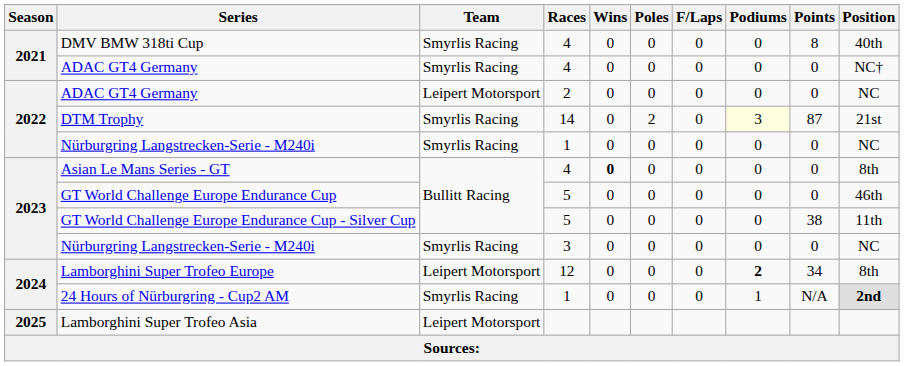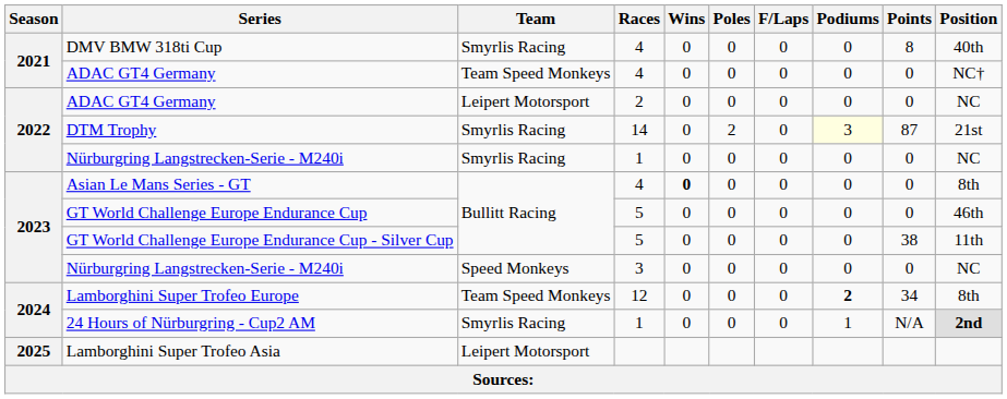 <table class="wikitable" style="font-size: 90%; text-align:center">
 <tr>
 <th>Season</th>
 <th>Series</th>
 <th>Team</th>
 <th>Races</th>
 <th>Wins</th>
 <th>Poles</th>
 <th>F/Laps</th>
 <th>Podiums</th>
 <th>Points</th>
 <th>Position</th>
 </tr>
 <tr>
 <th rowspan="2">2021</th>
 <td align=left>DMV BMW 318ti Cup</td>
 <td align=left>Smyrlis Racing</td>
 <td>4</td>
 <td>0</td>
 <td>0</td>
 <td>0</td>
 <td>0</td>
 <td>8</td>
 <td>40th</td>
 </tr>
 <tr>
 <td align=left><a href='#'>ADAC GT4 Germany</a></td>
-<td align=left>Smyrlis Racing</td>
+<td align=left>Team Speed Monkeys</td>
 <td>4</td>
 <td>0</td>
 <td>0</td>
 <td>0</td>
 <td>0</td>
 <td>0</td>
 <td>NC†</td>
 </tr>
 <tr>
 <th rowspan="3">2022</th>
 <td align=left><a href='#'>ADAC GT4 Germany</a></td>
 <td align=left>Leipert Motorsport</td>
 <td>2</td>
 <td>0</td>
 <td>0</td>
 <td>0</td>
 <td>0</td>
 <td>0</td>
 <td>NC</td>
 </tr>
 <tr>
 <td align=left><a href='#'>DTM Trophy</a></td>
 <td align=left>Smyrlis Racing</td>
 <td>14</td>
 <td>0</td>
 <td>2</td>
 <td>0</td>
 <td style="background: lightyellow;">3</td>
 <td>87</td>
 <td>21st</td>
 </tr>
 <tr>
 <td align=left><a href='#'>Nürburgring Langstrecken-Serie - M240i</a></td>
 <td align=left>Smyrlis Racing</td>
 <td>1</td>
 <td>0</td>
 <td>0</td>
 <td>0</td>
 <td>0</td>
 <td>0</td>
 <td>NC</td>
 </tr>
 <tr>
 <th rowspan="4">2023</th>
 <td align=left><a href='#'>Asian Le Mans Series - GT</a></td>
 <td rowspan=" 3"align=left>Bullitt Racing</td>
 <td>4</td>
 <td><strong>0</strong></td>
 <td>0</td>
 <td>0</td>
 <td>0</td>
 <td>0</td>
 <td>8th</td>
 </tr>
 <tr>
 <td align=left><a href='#'>GT World Challenge Europe Endurance Cup</a></td>
 <td>5</td>
 <td>0</td>
 <td>0</td>
 <td>0</td>
 <td>0</td>
 <td>0</td>
 <td>46th</td>
 </tr>
 <tr>
 <td align=left><a href='#'>GT World Challenge Europe Endurance Cup - Silver Cup</a></td>
 <td>5</td>
 <td>0</td>
 <td>0</td>
 <td>0</td>
 <td>0</td>
 <td>38</td>
 <td>11th</td>
 </tr>
 <tr>
 <td align=left><a href='#'>Nürburgring Langstrecken-Serie - M240i</a></td>
-<td align=left>Smyrlis Racing</td>
+<td align=left>Speed Monkeys</td>
 <td>3</td>
 <td>0</td>
 <td>0</td>
 <td>0</td>
 <td>0</td>
 <td>0</td>
 <td>NC</td>
 </tr>
 <tr>
 <th rowspan="2">2024</th>
 <td align=left><a href='#'>Lamborghini Super Trofeo Europe</a></td>
-<td align=left>Leipert Motorsport</td>
+<td align=left>Team Speed Monkeys</td>
 <td>12</td>
 <td>0</td>
 <td>0</td>
 <td>0</td>
 <td><strong>2</strong></td>
 <td>34</td>
 <td>8th</td>
 </tr>
 <tr>
 <td align=left><a href='#'>24 Hours of Nürburgring - Cup2 AM</a></td>
 <td align=left>Smyrlis Racing</td>
 <td>1</td>
 <td>0</td>
 <td>0</td>
 <td>0</td>
 <td>1</td>
 <td>N/A</td>
 <td style="background:#dfdfdf"><strong>2nd</strong></td>
 </tr>
 <tr>
 <th>2025</th>
 <td align=left>Lamborghini Super Trofeo Asia</td>
 <td align=left>Leipert Motorsport</td>
 <td></td>
 <td></td>
 <td></td>
 <td></td>
 <td></td>
 <td></td>
 <td></td>
 </tr>
 <tr>
 <th colspan="10">Sources:</th>
 </tr>
 </table>
